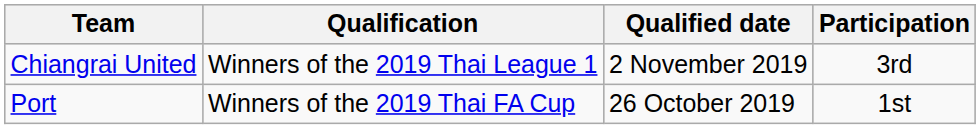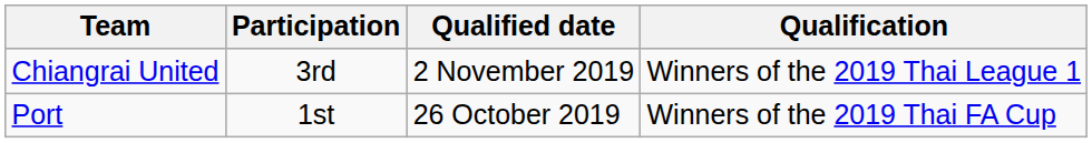 <table class="wikitable">
 <tr>
 <th>Team</th>
+<th>Participation</th>
+<th>Qualified date</th>
 <th>Qualification</th>
-<th>Qualified date</th>
-<th>Participation</th>
 </tr>
 <tr>
 <td><a href='#'>Chiangrai United</a></td>
+<td align="center">3rd</td>
+<td>2 November 2019</td>
 <td>Winners of the <a href='#'>2019 Thai League 1</a></td>
-<td>2 November 2019</td>
-<td align="center">3rd</td>
 </tr>
 <tr>
 <td><a href='#'>Port</a></td>
+<td align="center">1st</td>
+<td>26 October 2019</td>
 <td>Winners of the <a href='#'>2019 Thai FA Cup</a></td>
-<td>26 October 2019</td>
-<td align="center">1st</td>
 </tr>
 </table>
